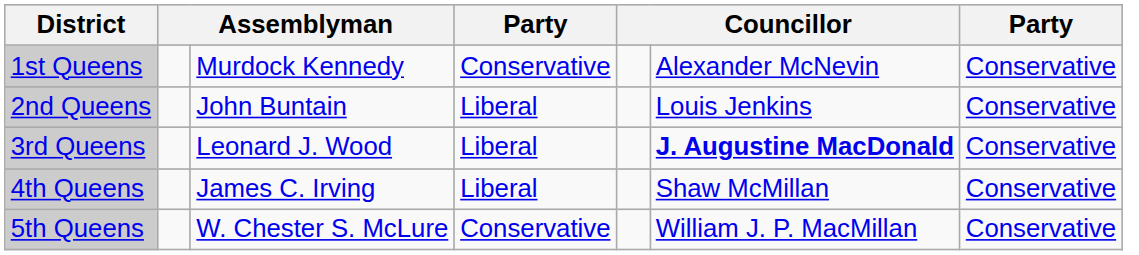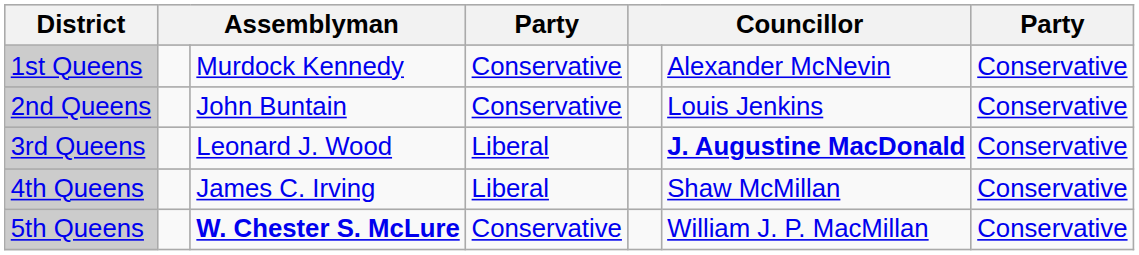 <table class="wikitable">
 <tr>
 <th>District</th>
 <th colspan="2">Assemblyman</th>
 <th>Party</th>
 <th colspan="2">Councillor</th>
 <th>Party</th>
 </tr>
 <tr>
 <td bgcolor="CCCCCC"><a href='#'>1st Queens</a></td>
 <td>   </td>
 <td><a href='#'>Murdock Kennedy</a></td>
 <td><a href='#'>Conservative</a></td>
 <td>   </td>
 <td><a href='#'>Alexander McNevin</a></td>
 <td><a href='#'>Conservative</a></td>
 </tr>
 <tr>
 <td bgcolor="CCCCCC"><a href='#'>2nd Queens</a></td>
 <td>   </td>
 <td><a href='#'>John Buntain</a></td>
-<td><a href='#'>Liberal</a></td>
+<td><a href='#'>Conservative</a></td>
 <td>   </td>
 <td><a href='#'>Louis Jenkins</a></td>
 <td><a href='#'>Conservative</a></td>
 </tr>
 <tr>
 <td bgcolor="CCCCCC"><a href='#'>3rd Queens</a></td>
 <td>   </td>
 <td><a href='#'>Leonard J. Wood</a></td>
 <td><a href='#'>Liberal</a></td>
 <td>   </td>
 <td><strong><a href='#'>J. Augustine MacDonald</a></strong></td>
 <td><a href='#'>Conservative</a></td>
 </tr>
 <tr>
 <td bgcolor="CCCCCC"><a href='#'>4th Queens</a></td>
 <td>   </td>
 <td><a href='#'>James C. Irving</a></td>
 <td><a href='#'>Liberal</a></td>
 <td>   </td>
 <td><a href='#'>Shaw McMillan</a></td>
 <td><a href='#'>Conservative</a></td>
 </tr>
 <tr>
 <td bgcolor="CCCCCC"><a href='#'>5th Queens</a></td>
 <td>   </td>
-<td><a href='#'>W. Chester S. McLure</a></td>
+<td><strong><a href='#'>W. Chester S. McLure</a></strong></td>
 <td><a href='#'>Conservative</a></td>
 <td>   </td>
 <td><a href='#'>William J. P. MacMillan</a></td>
 <td><a href='#'>Conservative</a></td>
 </tr>
 </table>
